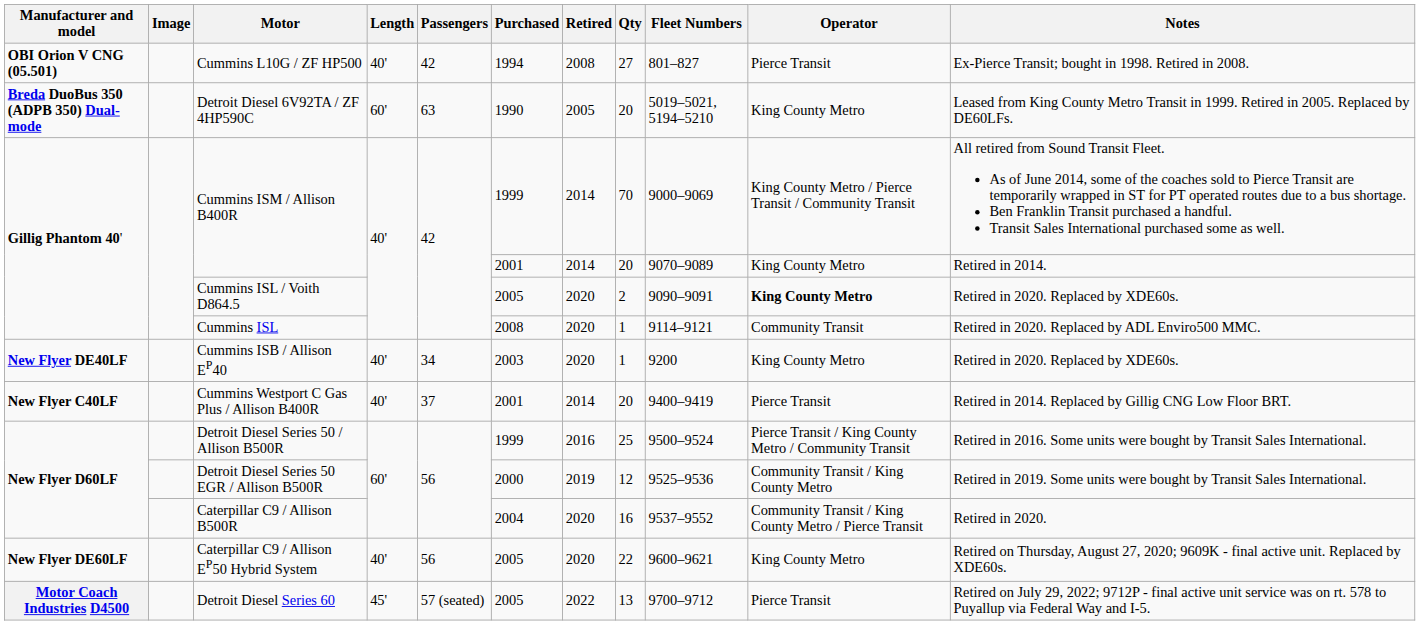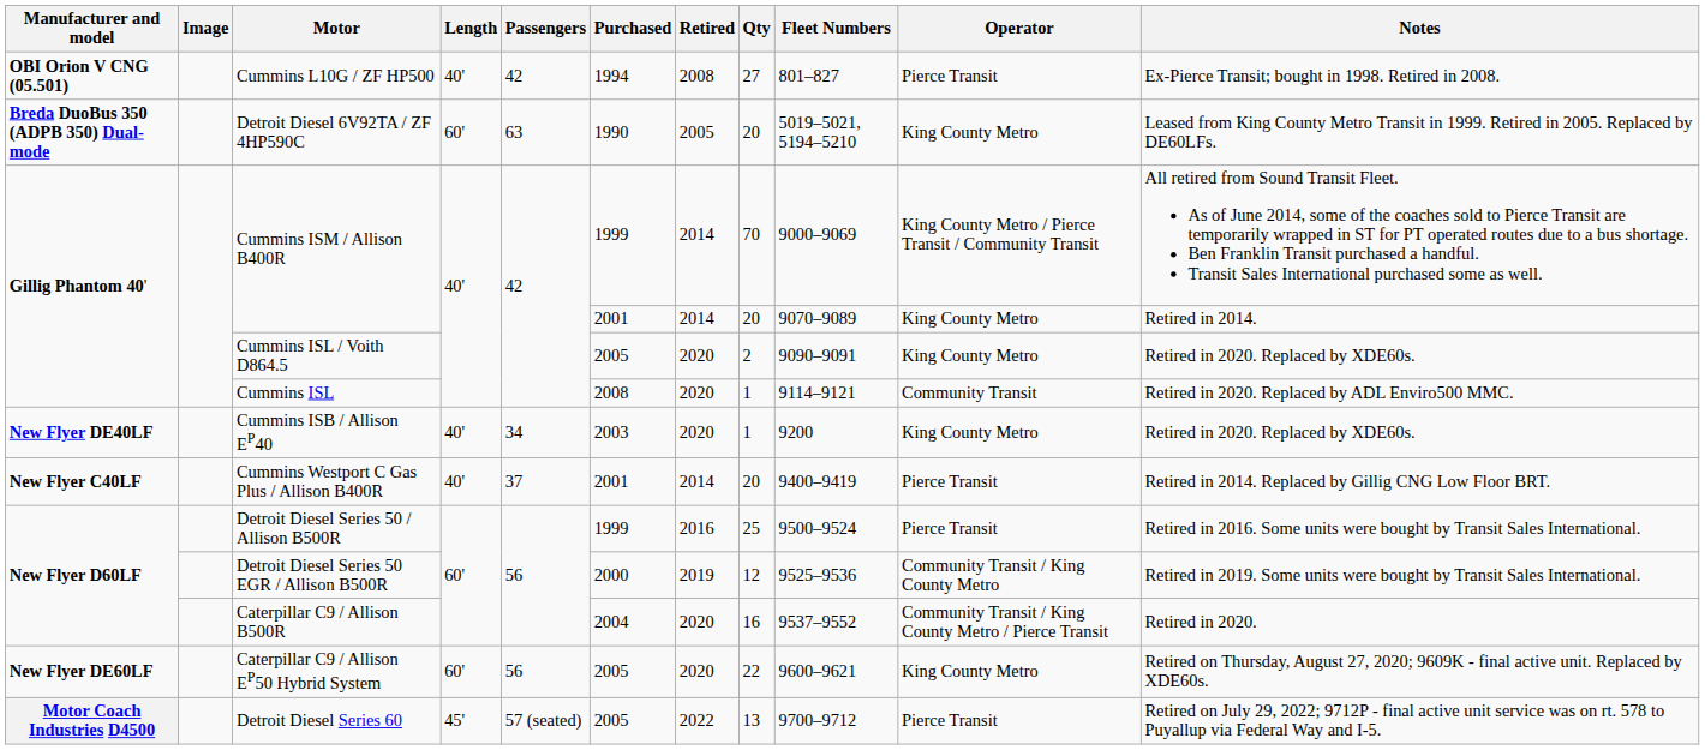 <table class="wikitable">
 <tr>
 <th>Manufacturer and model</th>
 <th>Image</th>
 <th>Motor</th>
 <th>Length</th>
 <th>Passengers</th>
 <th>Purchased</th>
 <th>Retired</th>
 <th>Qty</th>
 <th>Fleet Numbers</th>
 <th>Operator</th>
 <th>Notes</th>
 </tr>
 <tr>
 <td><strong>OBI Orion V CNG (05.501)</strong></td>
 <td></td>
 <td>Cummins L10G / ZF HP500</td>
 <td>40'</td>
 <td>42</td>
 <td>1994</td>
 <td>2008</td>
 <td>27</td>
 <td>801–827</td>
 <td>Pierce Transit</td>
 <td>Ex-Pierce Transit; bought in 1998. Retired in 2008.</td>
 </tr>
 <tr>
 <td><strong><a href='#'>Breda</a> DuoBus 350<br>(ADPB 350) <a href='#'>Dual-mode</a></strong></td>
 <td></td>
 <td>Detroit Diesel 6V92TA / ZF 4HP590C</td>
 <td>60'</td>
 <td>63</td>
 <td>1990</td>
 <td>2005</td>
 <td>20</td>
 <td>5019–5021, 5194–5210</td>
 <td>King County Metro</td>
 <td>Leased from King County Metro Transit in 1999. Retired in 2005. Replaced by DE60LFs.</td>
 </tr>
 <tr>
 <td rowspan=4><strong>Gillig Phantom 40</strong>'</td>
 <td rowspan=4></td>
 <td rowspan=2>Cummins ISM / Allison B400R</td>
 <td rowspan=4>40'</td>
 <td rowspan=4>42</td>
 <td>1999</td>
 <td>2014</td>
 <td>70</td>
 <td>9000–9069</td>
 <td>King County Metro / Pierce Transit / Community Transit</td>
 <td>All retired from Sound Transit Fleet.<br><ul><li>As of June 2014, some of the coaches sold to Pierce Transit are temporarily wrapped in ST for PT operated routes due to a bus shortage.</li><li>Ben Franklin Transit purchased a handful.</li><li>Transit Sales International purchased some as well.</li></ul></td>
 </tr>
 <tr>
 <td>2001</td>
 <td>2014</td>
 <td>20</td>
 <td>9070–9089</td>
 <td>King County Metro</td>
 <td>Retired in 2014.</td>
 </tr>
 <tr>
 <td>Cummins ISL / Voith D864.5</td>
 <td>2005</td>
 <td>2020</td>
 <td>2</td>
 <td>9090–9091</td>
-<td><strong>King County Metro</strong></td>
+<td>King County Metro</td>
 <td>Retired in 2020. Replaced by XDE60s.</td>
 </tr>
 <tr>
 <td>Cummins <a href='#'>ISL</a></td>
 <td>2008</td>
 <td>2020</td>
 <td>1</td>
 <td>9114–9121</td>
 <td>Community Transit</td>
 <td>Retired in 2020. Replaced by ADL Enviro500 MMC.</td>
 </tr>
 <tr>
 <td><strong><a href='#'>New Flyer</a> DE40LF</strong></td>
 <td></td>
 <td>Cummins ISB / Allison E<sup>P</sup>40</td>
 <td>40'</td>
 <td>34</td>
 <td>2003</td>
 <td>2020</td>
 <td>1</td>
 <td>9200</td>
 <td>King County Metro</td>
 <td>Retired in 2020. Replaced by XDE60s.</td>
 </tr>
 <tr>
 <td><strong>New Flyer C40LF</strong></td>
 <td></td>
 <td>Cummins Westport C Gas Plus / Allison B400R</td>
 <td>40'</td>
 <td>37</td>
 <td>2001</td>
 <td>2014</td>
 <td>20</td>
 <td>9400–9419</td>
 <td>Pierce Transit</td>
 <td>Retired in 2014. Replaced by Gillig CNG Low Floor BRT.</td>
 </tr>
 <tr>
 <td rowspan=3><strong>New Flyer D60LF</strong></td>
 <td></td>
 <td>Detroit Diesel Series 50 / Allison B500R</td>
 <td rowspan=3>60'</td>
 <td rowspan=3>56</td>
 <td>1999</td>
 <td>2016</td>
 <td>25</td>
 <td>9500–9524</td>
-<td>Pierce Transit / King County Metro / Community Transit</td>
+<td>Pierce Transit</td>
 <td>Retired in 2016. Some units were bought by Transit Sales International.</td>
 </tr>
 <tr>
 <td></td>
 <td>Detroit Diesel Series 50 EGR / Allison B500R</td>
 <td>2000</td>
 <td>2019</td>
 <td>12</td>
 <td>9525–9536</td>
 <td>Community Transit / King County Metro</td>
 <td>Retired in 2019. Some units were bought by Transit Sales International.</td>
 </tr>
 <tr>
 <td></td>
 <td>Caterpillar C9 / Allison B500R</td>
 <td>2004</td>
 <td>2020</td>
 <td>16</td>
 <td>9537–9552</td>
 <td>Community Transit / King County Metro / Pierce Transit</td>
 <td>Retired in 2020.</td>
 </tr>
 <tr>
 <td><strong>New Flyer DE60LF</strong></td>
 <td></td>
 <td>Caterpillar C9 / Allison E<sup>P</sup>50 Hybrid System</td>
-<td>40'</td>
+<td>60'</td>
 <td>56</td>
 <td>2005</td>
 <td>2020</td>
 <td>22</td>
 <td>9600–9621</td>
 <td>King County Metro</td>
 <td>Retired on Thursday, August 27, 2020; 9609K - final active unit. Replaced by XDE60s.</td>
 </tr>
 <tr>
 <th><a href='#'>Motor Coach Industries</a> <a href='#'>D4500</a></th>
 <td></td>
 <td>Detroit Diesel <a href='#'>Series 60</a></td>
 <td>45'</td>
 <td>57 (seated)</td>
 <td>2005</td>
 <td>2022</td>
 <td>13</td>
 <td>9700–9712</td>
 <td>Pierce Transit</td>
 <td>Retired on July 29, 2022; 9712P - final active unit service was on rt. 578 to Puyallup via Federal Way and I-5.</td>
 </tr>
 </table>
